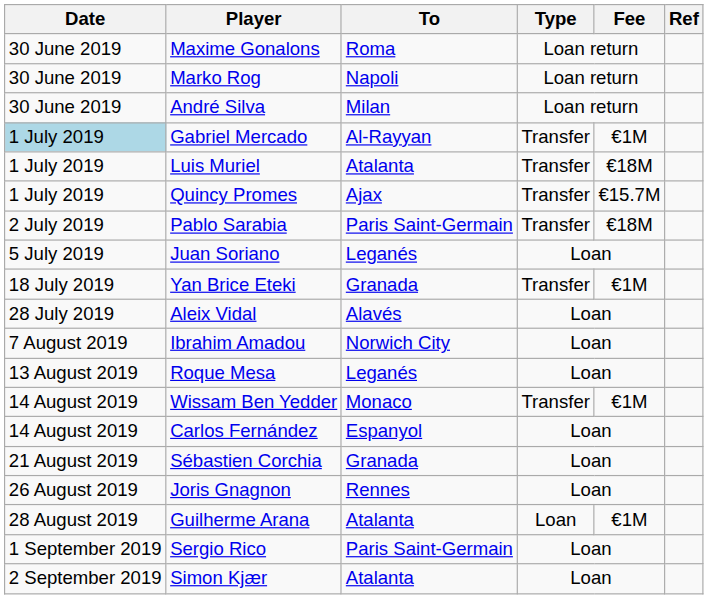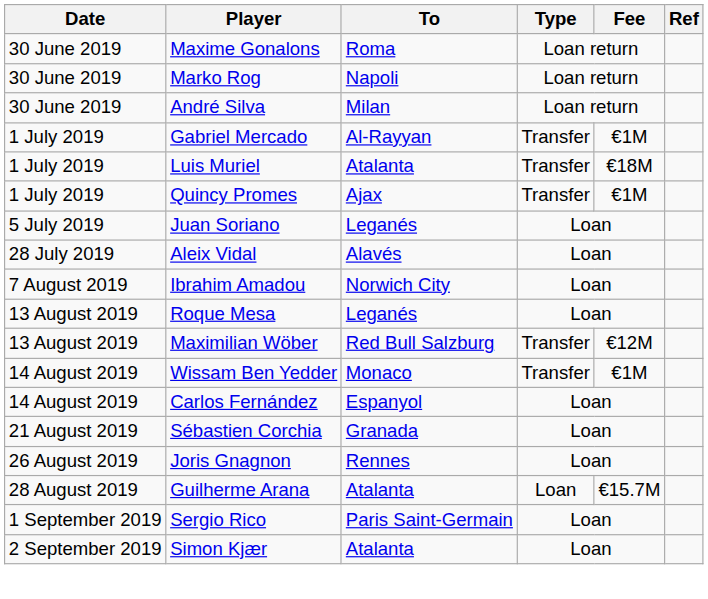 <table class="wikitable">
 <tr>
 <th>Date</th>
 <th>Player</th>
 <th>To</th>
 <th>Type</th>
 <th>Fee</th>
 <th>Ref</th>
 </tr>
 <tr>
 <td>30 June 2019</td>
 <td> <a href='#'>Maxime Gonalons</a></td>
 <td> <a href='#'>Roma</a></td>
 <td style="text-align:center;" colspan="2">Loan return</td>
 <td align=center></td>
 </tr>
 <tr>
 <td>30 June 2019</td>
 <td> <a href='#'>Marko Rog</a></td>
 <td> <a href='#'>Napoli</a></td>
 <td style="text-align:center;" colspan="2">Loan return</td>
 <td align=center></td>
 </tr>
 <tr>
 <td>30 June 2019</td>
 <td> <a href='#'>André Silva</a></td>
 <td> <a href='#'>Milan</a></td>
 <td style="text-align:center;" colspan="2">Loan return</td>
 <td align=center></td>
 </tr>
 <tr>
-<td style="background: lightblue;">1 July 2019</td>
+<td>1 July 2019</td>
 <td> <a href='#'>Gabriel Mercado</a></td>
 <td> <a href='#'>Al-Rayyan</a></td>
 <td align=center>Transfer</td>
 <td align=center>€1M</td>
 <td></td>
 </tr>
 <tr>
 <td>1 July 2019</td>
 <td> <a href='#'>Luis Muriel</a></td>
 <td> <a href='#'>Atalanta</a></td>
 <td align=center>Transfer</td>
 <td align=center>€18M</td>
 <td align=center></td>
 </tr>
 <tr>
 <td>1 July 2019</td>
 <td> <a href='#'>Quincy Promes</a></td>
 <td> <a href='#'>Ajax</a></td>
 <td align=center>Transfer</td>
-<td align=center>€15.7M</td>
-<td></td>
-</tr>
-<tr>
-<td>2 July 2019</td>
-<td> <a href='#'>Pablo Sarabia</a></td>
-<td> <a href='#'>Paris Saint-Germain</a></td>
-<td align=center>Transfer</td>
-<td align=center>€18M</td>
+<td align=center>€1M</td>
 <td></td>
 </tr>
 <tr>
 <td>5 July 2019</td>
 <td> <a href='#'>Juan Soriano</a></td>
 <td><a href='#'>Leganés</a></td>
 <td style="text-align:center;" colspan="2">Loan</td>
 <td align=center></td>
-</tr>
-<tr>
-<td>18 July 2019</td>
-<td> <a href='#'>Yan Brice Eteki</a></td>
-<td><a href='#'>Granada</a></td>
-<td align=center>Transfer</td>
-<td align=center>€1M</td>
-<td></td>
 </tr>
 <tr>
 <td>28 July 2019</td>
 <td> <a href='#'>Aleix Vidal</a></td>
 <td><a href='#'>Alavés</a></td>
 <td style="text-align:center;" colspan="2">Loan</td>
 <td align=center></td>
 </tr>
 <tr>
 <td>7 August 2019</td>
 <td> <a href='#'>Ibrahim Amadou</a></td>
 <td> <a href='#'>Norwich City</a></td>
 <td style="text-align:center;" colspan="2">Loan</td>
 <td align=center></td>
 </tr>
 <tr>
 <td>13 August 2019</td>
 <td> <a href='#'>Roque Mesa</a></td>
 <td><a href='#'>Leganés</a></td>
 <td style="text-align:center;" colspan="2">Loan</td>
 <td align=center></td>
+</tr>
+<tr>
+<td>13 August 2019</td>
+<td> <a href='#'>Maximilian Wöber</a></td>
+<td> <a href='#'>Red Bull Salzburg</a></td>
+<td align=center>Transfer</td>
+<td align=center>€12M</td>
+<td></td>
 </tr>
 <tr>
 <td>14 August 2019</td>
 <td> <a href='#'>Wissam Ben Yedder</a></td>
 <td> <a href='#'>Monaco</a></td>
 <td align=center>Transfer</td>
 <td align=center>€1M</td>
 <td></td>
 </tr>
 <tr>
 <td>14 August 2019</td>
 <td> <a href='#'>Carlos Fernández</a></td>
 <td><a href='#'>Espanyol</a></td>
 <td style="text-align:center;" colspan="2">Loan</td>
 <td align=center></td>
 </tr>
 <tr>
 <td>21 August 2019</td>
 <td> <a href='#'>Sébastien Corchia</a></td>
 <td><a href='#'>Granada</a></td>
 <td style="text-align:center;" colspan="2">Loan</td>
 <td align=center></td>
 </tr>
 <tr>
 <td>26 August 2019</td>
 <td> <a href='#'>Joris Gnagnon</a></td>
 <td> <a href='#'>Rennes</a></td>
 <td style="text-align:center;" colspan="2">Loan</td>
 <td align=center></td>
 </tr>
 <tr>
 <td>28 August 2019</td>
 <td> <a href='#'>Guilherme Arana</a></td>
 <td> <a href='#'>Atalanta</a></td>
 <td align=center>Loan</td>
-<td align=center>€1M</td>
+<td align=center>€15.7M</td>
 <td></td>
 </tr>
 <tr>
 <td>1 September 2019</td>
 <td> <a href='#'>Sergio Rico</a></td>
 <td> <a href='#'>Paris Saint-Germain</a></td>
 <td style="text-align:center;" colspan="2">Loan</td>
 <td align=center></td>
 </tr>
 <tr>
 <td>2 September 2019</td>
 <td> <a href='#'>Simon Kjær</a></td>
 <td> <a href='#'>Atalanta</a></td>
 <td style="text-align:center;" colspan="2">Loan</td>
 <td align=center></td>
 </tr>
 </table>
